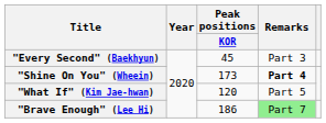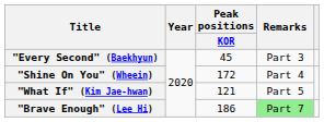 <table class="wikitable plainrowheaders" style="text-align:center;">
 <tr>
 <th scope="col" rowspan="2" style="width:15em;">Title</th>
 <th scope="col" rowspan="2" style="width:2em;">Year</th>
 <th scope="col">Peak<br>positions</th>
 <th scope="col" rowspan="2" style="width:5em;">Remarks</th>
 <th rowspan="2"></th>
 </tr>
 <tr>
 <th scope="col" style="width:2.5em;font-size:90%;"><a href='#'>KOR</a></th>
 </tr>
 <tr>
 <th scope="row">"Every Second" <small>(<a href='#'>Baekhyun</a>)</small></th>
 <td rowspan=4>2020</td>
 <td>45</td>
 <td>Part 3</td>
 <td></td>
 </tr>
 <tr>
 <th scope="row">"Shine On You" <small>(<a href='#'>Wheein</a>)</small></th>
-<td>173</td>
-<td><strong>Part 4</strong></td>
+<td>172</td>
+<td>Part 4</td>
 <td rowspan=2></td>
 </tr>
 <tr>
 <th scope="row">"What If" <small>(<a href='#'>Kim Jae-hwan</a>)</small></th>
-<td>120</td>
+<td>121</td>
 <td>Part 5</td>
 </tr>
 <tr>
 <th scope="row">"Brave Enough" <small>(<a href='#'>Lee Hi</a>)</small></th>
 <td>186</td>
 <td style="background: lightgreen;">Part 7</td>
 <td></td>
 </tr>
 </table>
